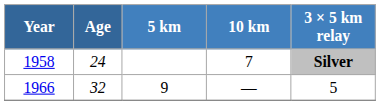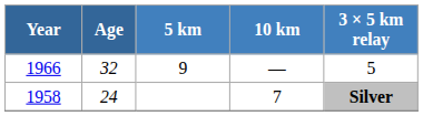 <table class="wikitable" style="font-size:95%; text-align:center; border:grey solid 1px; border-collapse:collapse; background:#ffffff;">
 <tr>
 <th style="background-color:#369; color:white; width:60px;"> Year </th>
 <th style="background-color:#369; color:white; width:40px;"> Age </th>
 <th style="background-color:#4180be; color:white; width:75px;"> 5 km </th>
 <th style="background-color:#4180be; color:white; width:75px;"> 10 km </th>
 <th style="background-color:#4180be; color:white; width:75px;"> 3 × 5 km <br> relay </th>
 </tr>
 <tr>
+<td><a href='#'>1966</a></td>
+<td><em>32</em></td>
+<td>9</td>
+<td>—</td>
+<td>5</td>
+</tr>
+<tr>
 <td><a href='#'>1958</a></td>
 <td><em>24</em></td>
 <td></td>
 <td>7</td>
 <td style="background:silver;"><strong>Silver</strong></td>
 </tr>
 <tr>
-<td><a href='#'>1966</a></td>
-<td><em>32</em></td>
-<td>9</td>
-<td>—</td>
-<td>5</td>
-</tr>
-<tr>
 </tr>
 </table>
